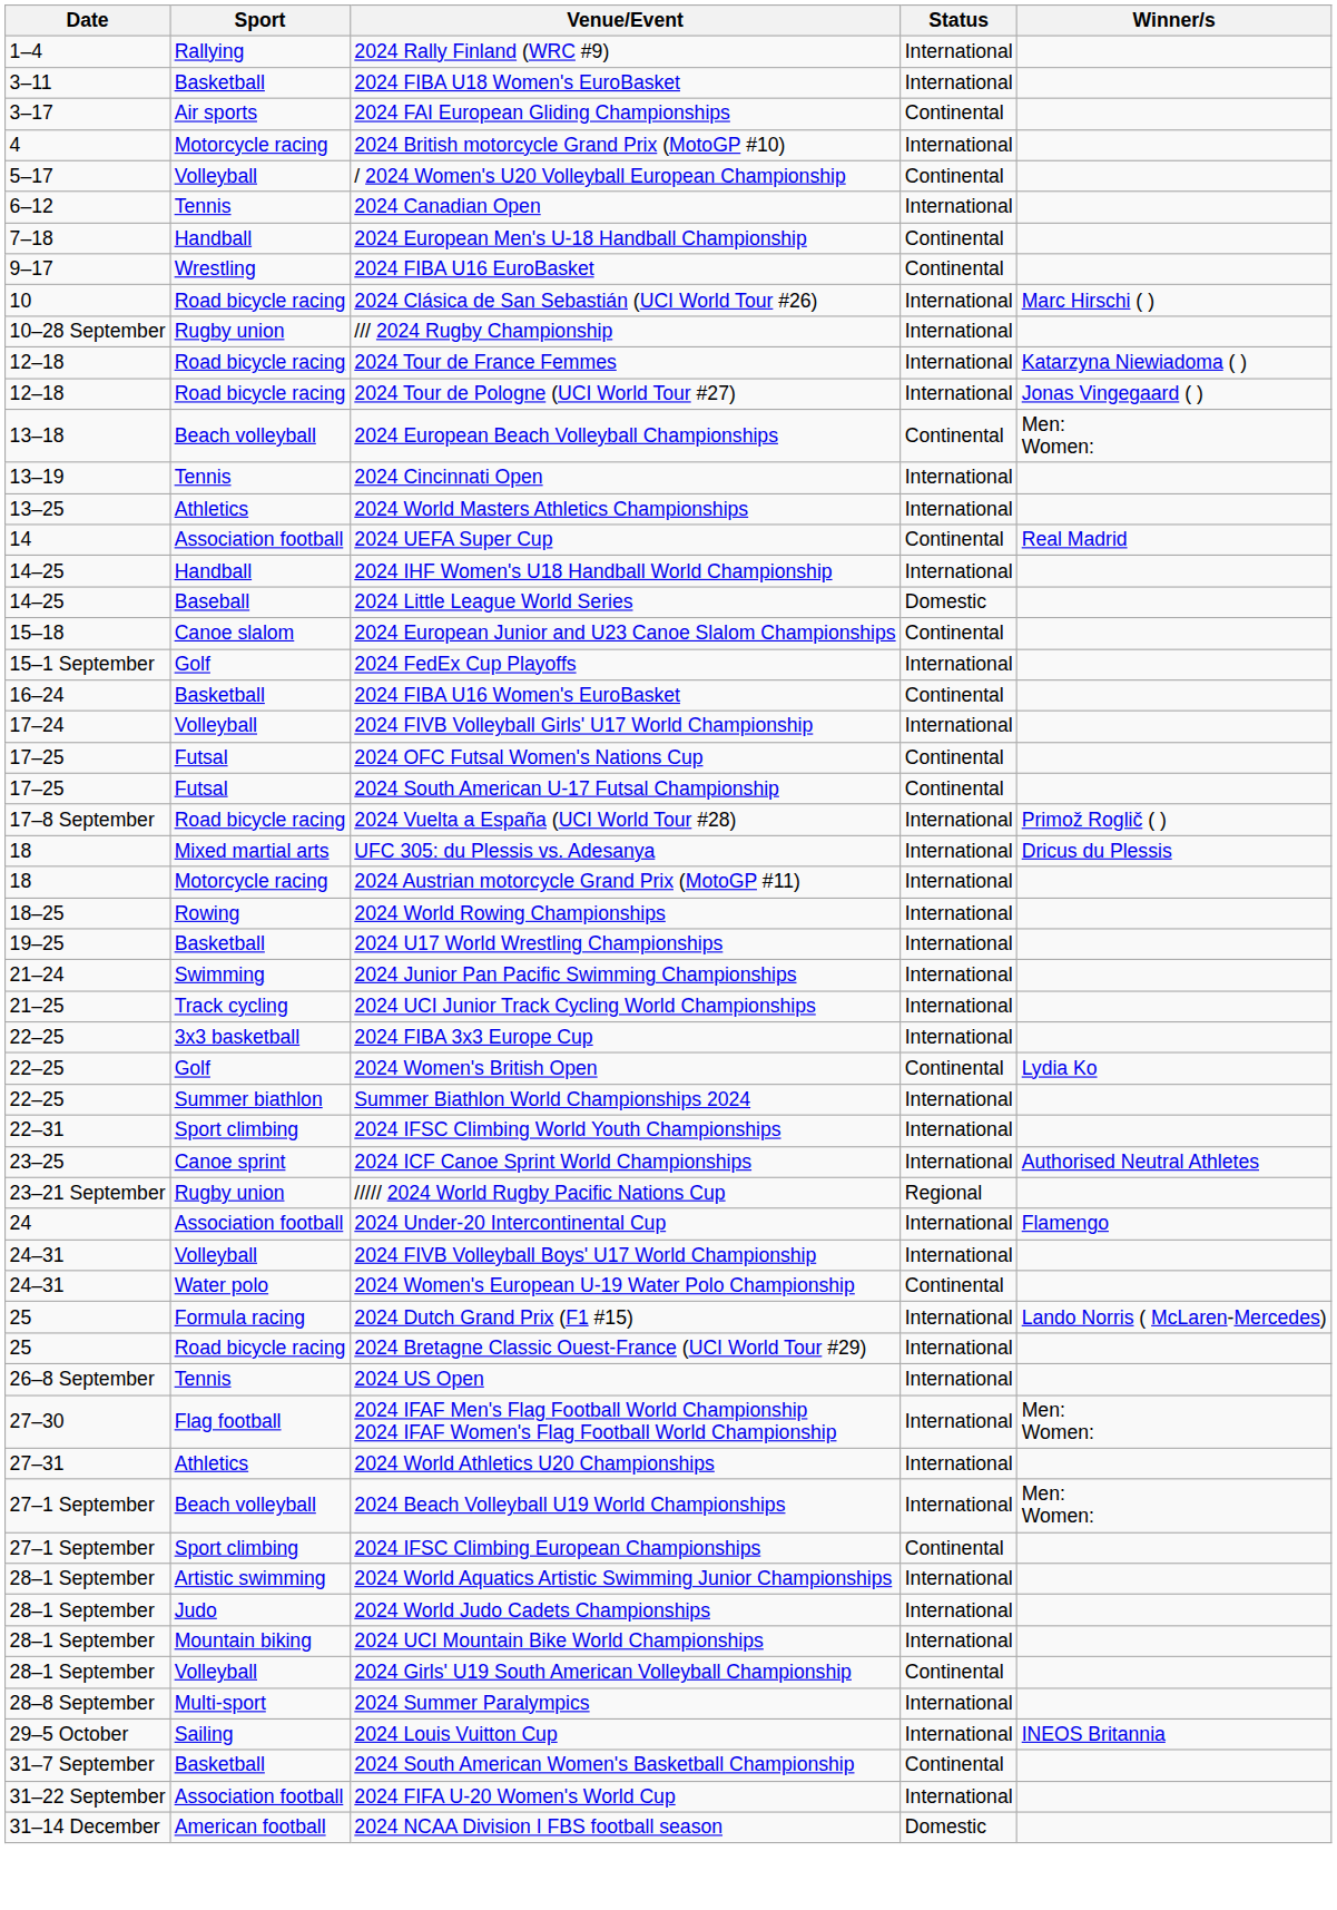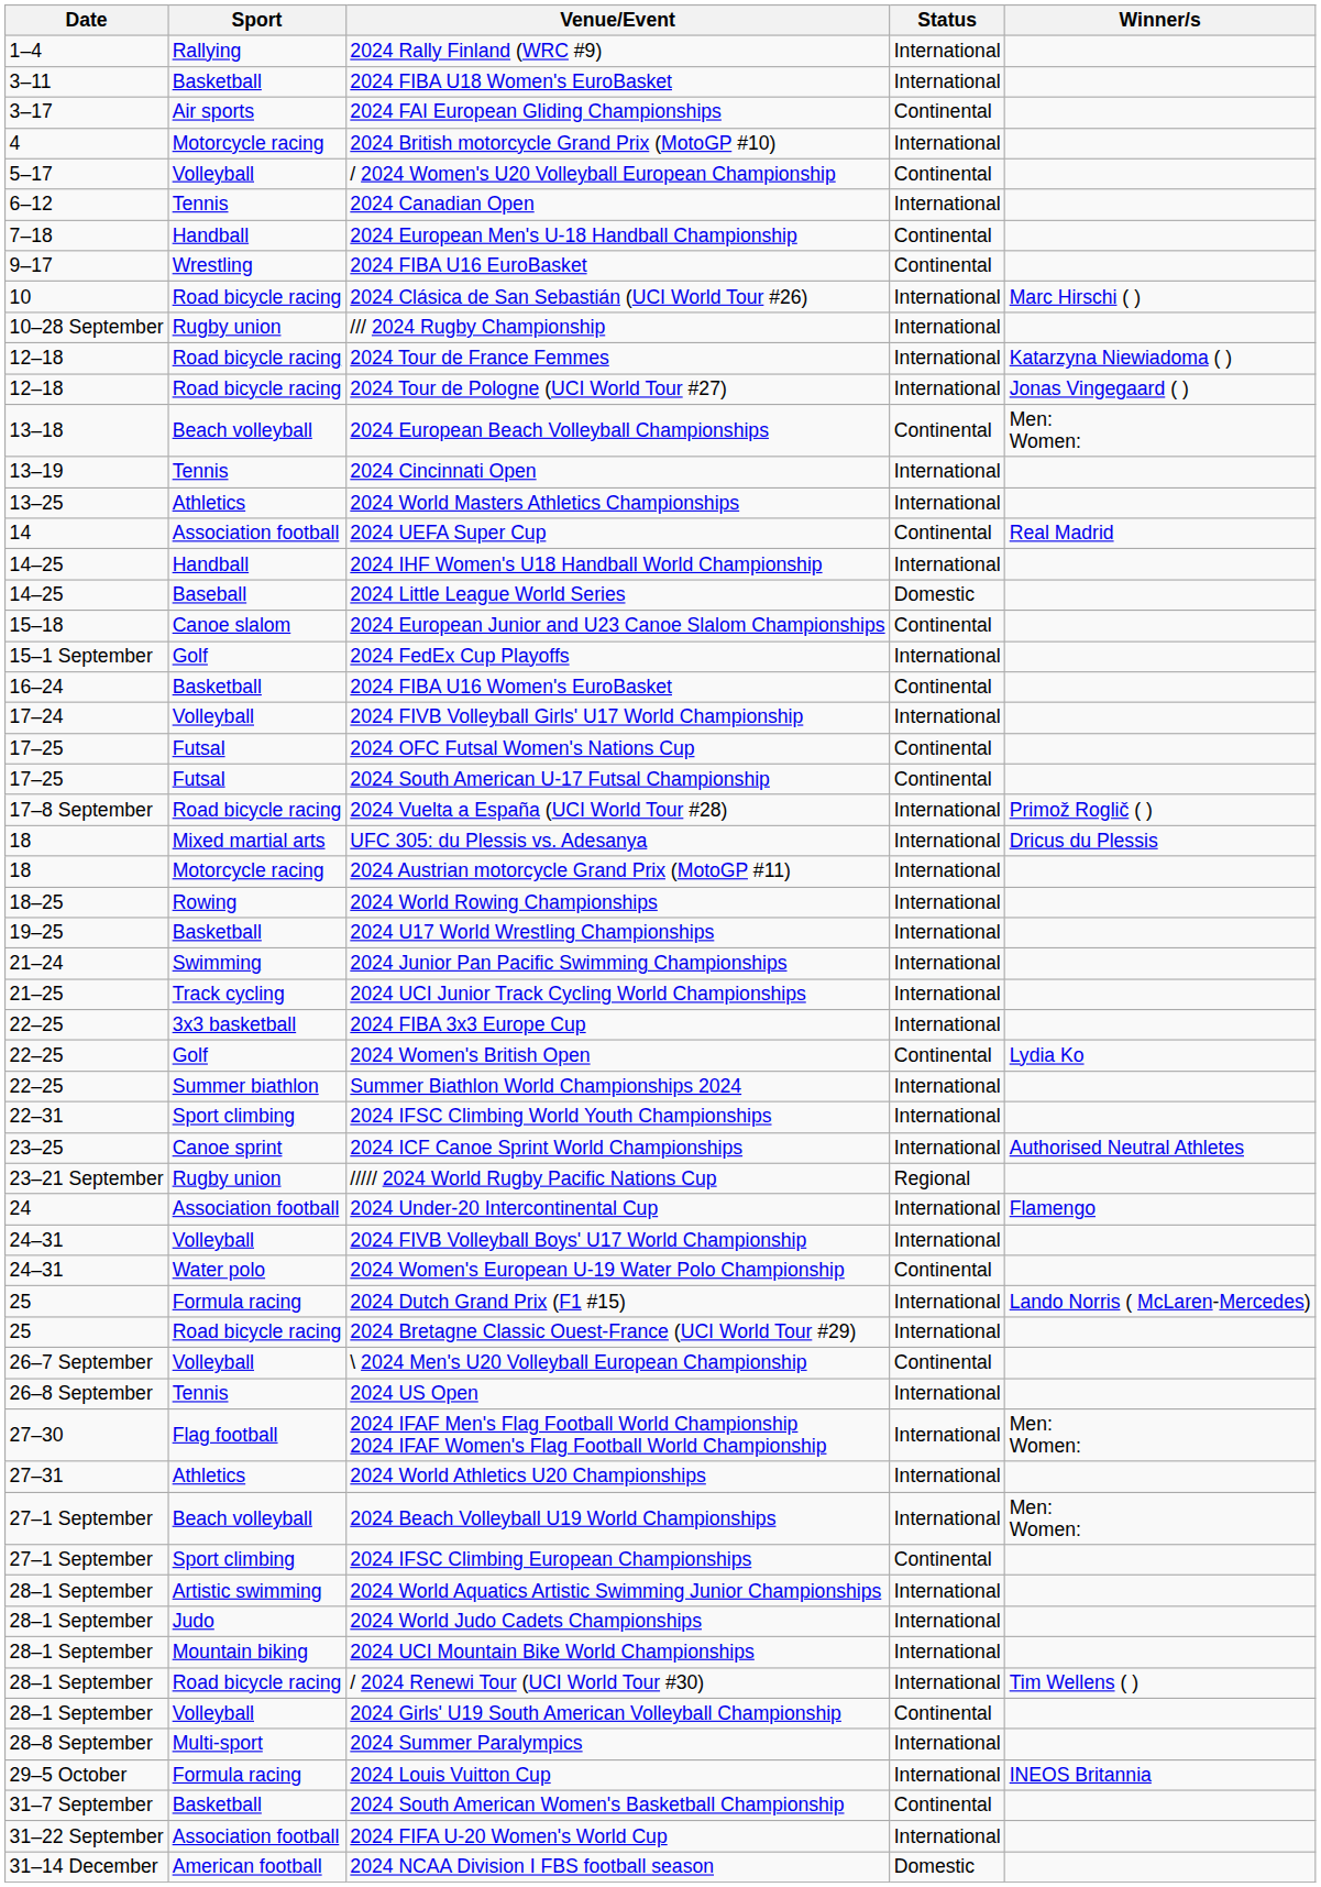 <table class="wikitable source">
 <tr>
 <th>Date</th>
 <th>Sport</th>
 <th>Venue/Event</th>
 <th>Status</th>
 <th>Winner/s</th>
 </tr>
 <tr>
 <td>1–4</td>
 <td><a href='#'>Rallying</a></td>
 <td> <a href='#'>2024 Rally Finland</a> (<a href='#'>WRC</a> #9)</td>
 <td>International</td>
 <td></td>
 </tr>
 <tr>
 <td>3–11</td>
 <td><a href='#'>Basketball</a></td>
 <td> <a href='#'>2024 FIBA U18 Women's EuroBasket</a></td>
 <td>International</td>
 <td></td>
 </tr>
 <tr>
 <td>3–17</td>
 <td><a href='#'>Air sports</a></td>
 <td> <a href='#'>2024 FAI European Gliding Championships</a></td>
 <td>Continental</td>
 <td></td>
 </tr>
 <tr>
 <td>4</td>
 <td><a href='#'>Motorcycle racing</a></td>
 <td> <a href='#'>2024 British motorcycle Grand Prix</a> (<a href='#'>MotoGP</a> #10)</td>
 <td>International</td>
 <td></td>
 </tr>
 <tr>
 <td>5–17</td>
 <td><a href='#'>Volleyball</a></td>
 <td>/ <a href='#'>2024 Women's U20 Volleyball European Championship</a></td>
 <td>Continental</td>
 <td></td>
 </tr>
 <tr>
 <td>6–12</td>
 <td><a href='#'>Tennis</a></td>
 <td> <a href='#'>2024 Canadian Open</a></td>
 <td>International</td>
 <td></td>
 </tr>
 <tr>
 <td>7–18</td>
 <td><a href='#'>Handball</a></td>
 <td> <a href='#'>2024 European Men's U-18 Handball Championship</a></td>
 <td>Continental</td>
 <td></td>
 </tr>
 <tr>
 <td>9–17</td>
 <td><a href='#'>Wrestling</a></td>
 <td> <a href='#'>2024 FIBA U16 EuroBasket</a></td>
 <td>Continental</td>
 <td></td>
 </tr>
 <tr>
 <td>10</td>
 <td><a href='#'>Road bicycle racing</a></td>
 <td> <a href='#'>2024 Clásica de San Sebastián</a> (<a href='#'>UCI World Tour</a> #26)</td>
 <td>International</td>
 <td> <a href='#'>Marc Hirschi</a> ( )</td>
 </tr>
 <tr>
 <td>10–28 September</td>
 <td><a href='#'>Rugby union</a></td>
 <td>/// <a href='#'>2024 Rugby Championship</a></td>
 <td>International</td>
 <td></td>
 </tr>
 <tr>
 <td>12–18</td>
 <td><a href='#'>Road bicycle racing</a></td>
 <td> <a href='#'>2024 Tour de France Femmes</a></td>
 <td>International</td>
 <td> <a href='#'>Katarzyna Niewiadoma</a> ( )</td>
 </tr>
 <tr>
 <td>12–18</td>
 <td><a href='#'>Road bicycle racing</a></td>
 <td> <a href='#'>2024 Tour de Pologne</a> (<a href='#'>UCI World Tour</a> #27)</td>
 <td>International</td>
 <td> <a href='#'>Jonas Vingegaard</a> ( )</td>
 </tr>
 <tr>
 <td>13–18</td>
 <td><a href='#'>Beach volleyball</a></td>
 <td> <a href='#'>2024 European Beach Volleyball Championships</a></td>
 <td>Continental</td>
 <td>Men: <br>Women: </td>
 </tr>
 <tr>
 <td>13–19</td>
 <td><a href='#'>Tennis</a></td>
 <td> <a href='#'>2024 Cincinnati Open</a></td>
 <td>International</td>
 <td></td>
 </tr>
 <tr>
 <td>13–25</td>
 <td><a href='#'>Athletics</a></td>
 <td> <a href='#'>2024 World Masters Athletics Championships</a></td>
 <td>International</td>
 <td></td>
 </tr>
 <tr>
 <td>14</td>
 <td><a href='#'>Association football</a></td>
 <td> <a href='#'>2024 UEFA Super Cup</a></td>
 <td>Continental</td>
 <td> <a href='#'>Real Madrid</a></td>
 </tr>
 <tr>
 <td>14–25</td>
 <td><a href='#'>Handball</a></td>
 <td> <a href='#'>2024 IHF Women's U18 Handball World Championship</a></td>
 <td>International</td>
 <td></td>
 </tr>
 <tr>
 <td>14–25</td>
 <td><a href='#'>Baseball</a></td>
 <td> <a href='#'>2024 Little League World Series</a></td>
 <td>Domestic</td>
 <td></td>
 </tr>
 <tr>
 <td>15–18</td>
 <td><a href='#'>Canoe slalom</a></td>
 <td> <a href='#'>2024 European Junior and U23 Canoe Slalom Championships</a></td>
 <td>Continental</td>
 <td></td>
 </tr>
 <tr>
 <td>15–1 September</td>
 <td><a href='#'>Golf</a></td>
 <td> <a href='#'>2024 FedEx Cup Playoffs</a></td>
 <td>International</td>
 <td></td>
 </tr>
 <tr>
 <td>16–24</td>
 <td><a href='#'>Basketball</a></td>
 <td> <a href='#'>2024 FIBA U16 Women's EuroBasket</a></td>
 <td>Continental</td>
 <td></td>
 </tr>
 <tr>
 <td>17–24</td>
 <td><a href='#'>Volleyball</a></td>
 <td> <a href='#'>2024 FIVB Volleyball Girls' U17 World Championship</a></td>
 <td>International</td>
 <td></td>
 </tr>
 <tr>
 <td>17–25</td>
 <td><a href='#'>Futsal</a></td>
 <td> <a href='#'>2024 OFC Futsal Women's Nations Cup</a></td>
 <td>Continental</td>
 <td></td>
 </tr>
 <tr>
 <td>17–25</td>
 <td><a href='#'>Futsal</a></td>
 <td> <a href='#'>2024 South American U-17 Futsal Championship</a></td>
 <td>Continental</td>
 <td></td>
 </tr>
 <tr>
 <td>17–8 September</td>
 <td><a href='#'>Road bicycle racing</a></td>
 <td> <a href='#'>2024 Vuelta a España</a> (<a href='#'>UCI World Tour</a> #28)</td>
 <td>International</td>
 <td> <a href='#'>Primož Roglič</a> ( )</td>
 </tr>
 <tr>
 <td>18</td>
 <td><a href='#'>Mixed martial arts</a></td>
 <td> <a href='#'>UFC 305: du Plessis vs. Adesanya</a></td>
 <td>International</td>
 <td> <a href='#'>Dricus du Plessis</a></td>
 </tr>
 <tr>
 <td>18</td>
 <td><a href='#'>Motorcycle racing</a></td>
 <td> <a href='#'>2024 Austrian motorcycle Grand Prix</a> (<a href='#'>MotoGP</a> #11)</td>
 <td>International</td>
 <td></td>
 </tr>
 <tr>
 <td>18–25</td>
 <td><a href='#'>Rowing</a></td>
 <td> <a href='#'>2024 World Rowing Championships</a></td>
 <td>International</td>
 <td></td>
 </tr>
 <tr>
 <td>19–25</td>
 <td><a href='#'>Basketball</a></td>
 <td> <a href='#'>2024 U17 World Wrestling Championships</a></td>
 <td>International</td>
 <td></td>
 </tr>
 <tr>
 <td>21–24</td>
 <td><a href='#'>Swimming</a></td>
 <td> <a href='#'>2024 Junior Pan Pacific Swimming Championships</a></td>
 <td>International</td>
 <td></td>
 </tr>
 <tr>
 <td>21–25</td>
 <td><a href='#'>Track cycling</a></td>
 <td> <a href='#'>2024 UCI Junior Track Cycling World Championships</a></td>
 <td>International</td>
 <td></td>
 </tr>
 <tr>
 <td>22–25</td>
 <td><a href='#'>3x3 basketball</a></td>
 <td> <a href='#'>2024 FIBA 3x3 Europe Cup</a></td>
 <td>International</td>
 <td></td>
 </tr>
 <tr>
 <td>22–25</td>
 <td><a href='#'>Golf</a></td>
 <td> <a href='#'>2024 Women's British Open</a></td>
 <td>Continental</td>
 <td> <a href='#'>Lydia Ko</a></td>
 </tr>
 <tr>
 <td>22–25</td>
 <td><a href='#'>Summer biathlon</a></td>
 <td> <a href='#'>Summer Biathlon World Championships 2024</a></td>
 <td>International</td>
 <td></td>
 </tr>
 <tr>
 <td>22–31</td>
 <td><a href='#'>Sport climbing</a></td>
 <td> <a href='#'>2024 IFSC Climbing World Youth Championships</a></td>
 <td>International</td>
 <td></td>
 </tr>
 <tr>
 <td>23–25</td>
 <td><a href='#'>Canoe sprint</a></td>
 <td> <a href='#'>2024 ICF Canoe Sprint World Championships</a></td>
 <td>International</td>
 <td><a href='#'>Authorised Neutral Athletes</a></td>
 </tr>
 <tr>
 <td>23–21 September</td>
 <td><a href='#'>Rugby union</a></td>
 <td>///// <a href='#'>2024 World Rugby Pacific Nations Cup</a></td>
 <td>Regional</td>
 <td></td>
 </tr>
 <tr>
 <td>24</td>
 <td><a href='#'>Association football</a></td>
 <td> <a href='#'>2024 Under-20 Intercontinental Cup</a></td>
 <td>International</td>
 <td> <a href='#'>Flamengo</a></td>
 </tr>
 <tr>
 <td>24–31</td>
 <td><a href='#'>Volleyball</a></td>
 <td> <a href='#'>2024 FIVB Volleyball Boys' U17 World Championship</a></td>
 <td>International</td>
 <td></td>
 </tr>
 <tr>
 <td>24–31</td>
 <td><a href='#'>Water polo</a></td>
 <td> <a href='#'>2024 Women's European U-19 Water Polo Championship</a></td>
 <td>Continental</td>
 <td></td>
 </tr>
 <tr>
 <td>25</td>
 <td><a href='#'>Formula racing</a></td>
 <td> <a href='#'>2024 Dutch Grand Prix</a> (<a href='#'>F1</a> #15)</td>
 <td>International</td>
 <td> <a href='#'>Lando Norris</a> ( <a href='#'>McLaren</a>-<a href='#'>Mercedes</a>)</td>
 </tr>
 <tr>
 <td>25</td>
 <td><a href='#'>Road bicycle racing</a></td>
 <td> <a href='#'>2024 Bretagne Classic Ouest-France</a> (<a href='#'>UCI World Tour</a> #29)</td>
 <td>International</td>
 <td></td>
 </tr>
 <tr>
+<td>26–7 September</td>
+<td><a href='#'>Volleyball</a></td>
+<td>\ <a href='#'>2024 Men's U20 Volleyball European Championship</a></td>
+<td>Continental</td>
+<td></td>
+</tr>
+<tr>
 <td>26–8 September</td>
 <td><a href='#'>Tennis</a></td>
 <td> <a href='#'>2024 US Open</a></td>
 <td>International</td>
 <td></td>
 </tr>
 <tr>
 <td>27–30</td>
 <td><a href='#'>Flag football</a></td>
 <td> <a href='#'>2024 IFAF Men's Flag Football World Championship</a><br> <a href='#'>2024 IFAF Women's Flag Football World Championship</a></td>
 <td>International</td>
 <td>Men: <br>Women: </td>
 </tr>
 <tr>
 <td>27–31</td>
 <td><a href='#'>Athletics</a></td>
 <td> <a href='#'>2024 World Athletics U20 Championships</a></td>
 <td>International</td>
 <td></td>
 </tr>
 <tr>
 <td>27–1 September</td>
 <td><a href='#'>Beach volleyball</a></td>
 <td> <a href='#'>2024 Beach Volleyball U19 World Championships</a></td>
 <td>International</td>
 <td>Men: <br>Women: </td>
 </tr>
 <tr>
 <td>27–1 September</td>
 <td><a href='#'>Sport climbing</a></td>
 <td> <a href='#'>2024 IFSC Climbing European Championships</a></td>
 <td>Continental</td>
 <td></td>
 </tr>
 <tr>
 <td>28–1 September</td>
 <td><a href='#'>Artistic swimming</a></td>
 <td> <a href='#'>2024 World Aquatics Artistic Swimming Junior Championships</a></td>
 <td>International</td>
 <td></td>
 </tr>
 <tr>
 <td>28–1 September</td>
 <td><a href='#'>Judo</a></td>
 <td> <a href='#'>2024 World Judo Cadets Championships</a></td>
 <td>International</td>
 <td></td>
 </tr>
 <tr>
 <td>28–1 September</td>
 <td><a href='#'>Mountain biking</a></td>
 <td> <a href='#'>2024 UCI Mountain Bike World Championships</a></td>
 <td>International</td>
 <td></td>
 </tr>
 <tr>
 <td>28–1 September</td>
+<td><a href='#'>Road bicycle racing</a></td>
+<td>/ <a href='#'>2024 Renewi Tour</a> (<a href='#'>UCI World Tour</a> #30)</td>
+<td>International</td>
+<td> <a href='#'>Tim Wellens</a> ( )</td>
+</tr>
+<tr>
+<td>28–1 September</td>
 <td><a href='#'>Volleyball</a></td>
 <td> <a href='#'>2024 Girls' U19 South American Volleyball Championship</a></td>
 <td>Continental</td>
 <td></td>
 </tr>
 <tr>
 <td>28–8 September</td>
 <td><a href='#'>Multi-sport</a></td>
 <td> <a href='#'>2024 Summer Paralympics</a></td>
 <td>International</td>
 <td></td>
 </tr>
 <tr>
 <td>29–5 October</td>
-<td><a href='#'>Sailing</a></td>
+<td><a href='#'>Formula racing</a></td>
 <td> <a href='#'>2024 Louis Vuitton Cup</a></td>
 <td>International</td>
 <td> <a href='#'>INEOS Britannia</a></td>
 </tr>
 <tr>
 <td>31–7 September</td>
 <td><a href='#'>Basketball</a></td>
 <td> <a href='#'>2024 South American Women's Basketball Championship</a></td>
 <td>Continental</td>
 <td></td>
 </tr>
 <tr>
 <td>31–22 September</td>
 <td><a href='#'>Association football</a></td>
 <td> <a href='#'>2024 FIFA U-20 Women's World Cup</a></td>
 <td>International</td>
 <td></td>
 </tr>
 <tr>
 <td>31–14 December</td>
 <td><a href='#'>American football</a></td>
 <td> <a href='#'>2024 NCAA Division I FBS football season</a></td>
 <td>Domestic</td>
 <td></td>
 </tr>
 </table>
